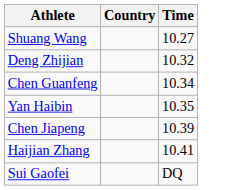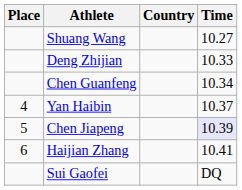 <table class="wikitable">
 <tr>
+<th>Place</th>
 <th>Athlete</th>
 <th>Country</th>
 <th>Time</th>
 </tr>
 <tr>
+<td align=center></td>
 <td><a href='#'>Shuang Wang</a></td>
 <td></td>
 <td>10.27</td>
 </tr>
 <tr>
+<td align=center></td>
 <td><a href='#'>Deng Zhijian</a></td>
 <td></td>
-<td>10.32</td>
+<td>10.33</td>
 </tr>
 <tr>
+<td align=center></td>
 <td><a href='#'>Chen Guanfeng</a></td>
 <td></td>
 <td>10.34</td>
 </tr>
 <tr>
+<td align=center>4</td>
 <td><a href='#'>Yan Haibin</a></td>
 <td></td>
-<td>10.35</td>
+<td>10.37</td>
 </tr>
 <tr>
+<td align=center>5</td>
 <td><a href='#'>Chen Jiapeng</a></td>
 <td></td>
-<td>10.39</td>
+<td style="background: lavender;">10.39</td>
 </tr>
 <tr>
+<td align=center>6</td>
 <td><a href='#'>Haijian Zhang</a></td>
 <td></td>
 <td>10.41</td>
 </tr>
 <tr>
+<td align=center></td>
 <td><a href='#'>Sui Gaofei</a></td>
 <td></td>
 <td>DQ</td>
 </tr>
 </table>
